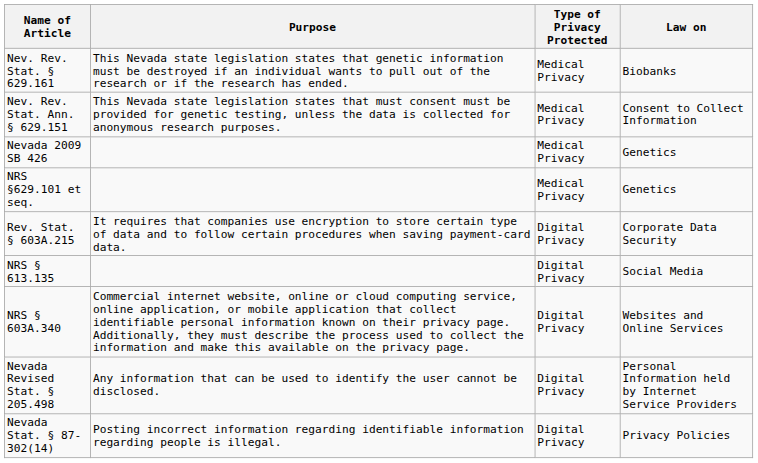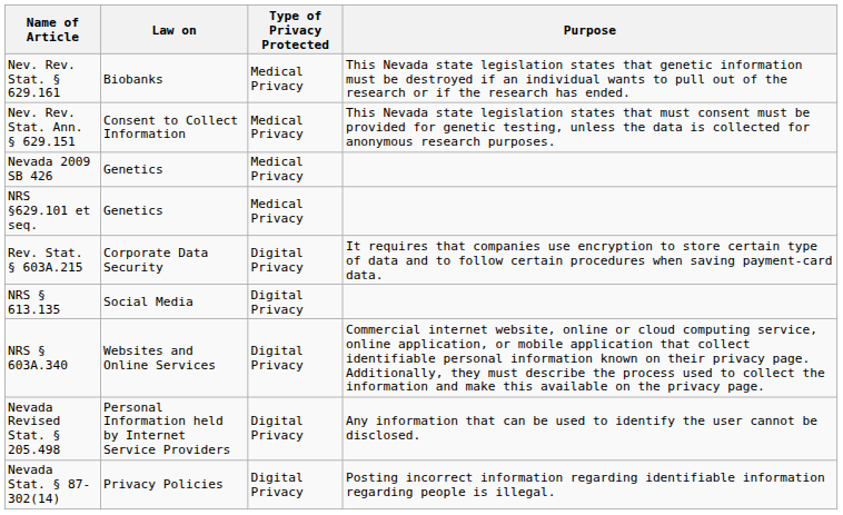 <table class="wikitable">
 <tr>
 <th>Name of Article</th>
+<th>Law on</th>
+<th>Type of Privacy Protected</th>
 <th>Purpose</th>
-<th>Type of Privacy Protected</th>
-<th>Law on</th>
 </tr>
 <tr>
 <td>Nev. Rev. Stat. § 629.161</td>
+<td>Biobanks</td>
+<td>Medical Privacy</td>
 <td>This Nevada state legislation states that genetic information must be destroyed if an individual wants to pull out of the research or if the research has ended.</td>
-<td>Medical Privacy</td>
-<td>Biobanks</td>
 </tr>
 <tr>
 <td>Nev. Rev. Stat. Ann. § 629.151</td>
+<td>Consent to Collect Information</td>
+<td>Medical Privacy</td>
 <td>This Nevada state legislation states that must consent must be provided for genetic testing, unless the data is collected for anonymous research purposes.</td>
-<td>Medical Privacy</td>
-<td>Consent to Collect Information</td>
 </tr>
 <tr>
 <td>Nevada 2009 SB 426</td>
+<td>Genetics</td>
+<td>Medical Privacy</td>
 <td></td>
-<td>Medical Privacy</td>
-<td>Genetics</td>
 </tr>
 <tr>
 <td>NRS §629.101 et seq.</td>
+<td>Genetics</td>
+<td>Medical Privacy</td>
 <td></td>
-<td>Medical Privacy</td>
-<td>Genetics</td>
 </tr>
 <tr>
 <td>Rev. Stat. § 603A.215</td>
+<td>Corporate Data Security</td>
+<td>Digital Privacy</td>
 <td>It requires that companies use encryption to store certain type of data and to follow certain procedures when saving payment-card data.</td>
-<td>Digital Privacy</td>
-<td>Corporate Data Security</td>
 </tr>
 <tr>
 <td>NRS § 613.135</td>
+<td>Social Media</td>
+<td>Digital Privacy</td>
 <td></td>
-<td>Digital Privacy</td>
-<td>Social Media</td>
 </tr>
 <tr>
 <td>NRS § 603A.340</td>
+<td>Websites and Online Services</td>
+<td>Digital Privacy</td>
 <td>Commercial internet website, online or cloud computing service, online application, or mobile application that collect identifiable personal information known on their privacy page. Additionally, they must describe the process used to collect the information and make this available on the privacy page.</td>
-<td>Digital Privacy</td>
-<td>Websites and Online Services</td>
 </tr>
 <tr>
 <td>Nevada Revised Stat. § 205.498</td>
+<td>Personal Information held by Internet Service Providers</td>
+<td>Digital Privacy</td>
 <td>Any information that can be used to identify the user cannot be disclosed.</td>
-<td>Digital Privacy</td>
-<td>Personal Information held by Internet Service Providers</td>
 </tr>
 <tr>
 <td>Nevada Stat. § 87-302(14)</td>
+<td>Privacy Policies</td>
+<td>Digital Privacy</td>
 <td>Posting incorrect information regarding identifiable information regarding people is illegal.</td>
-<td>Digital Privacy</td>
-<td>Privacy Policies</td>
 </tr>
 </table>
